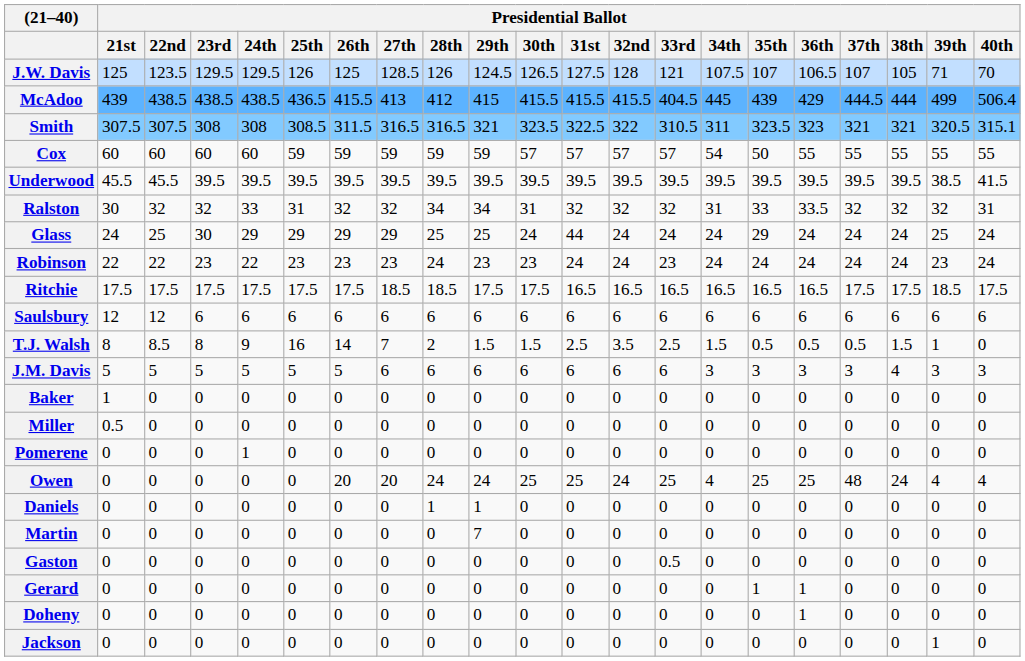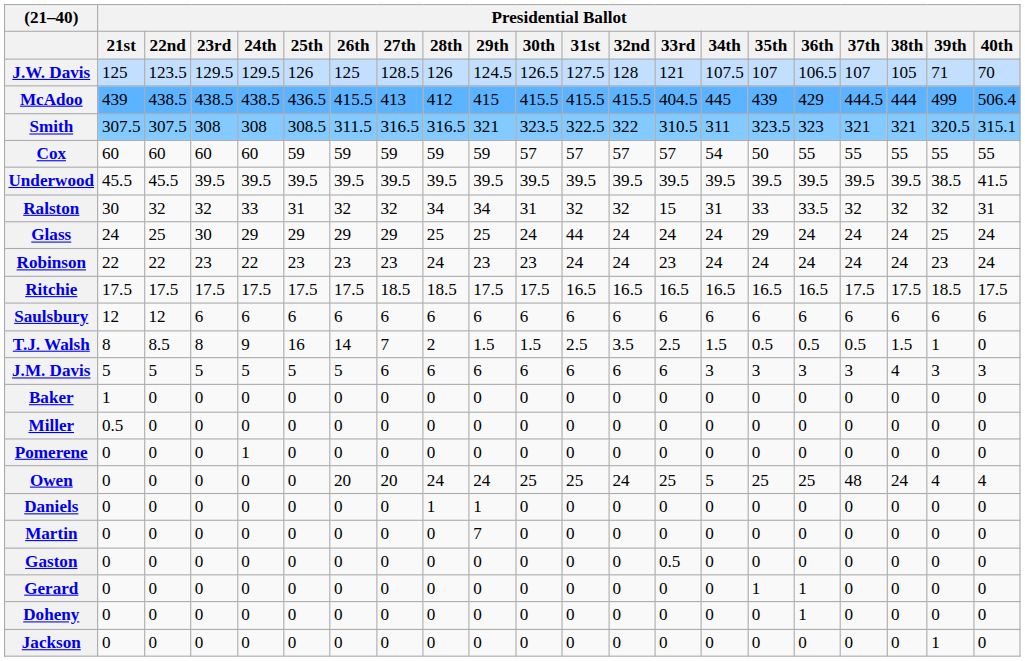 <table class="wikitable collapsible collapsed">
 <tr>
 <th>(21–40)</th>
 <th style="text-align:center" colspan="25"><strong>Presidential Ballot</strong></th>
 </tr>
 <tr>
 <th></th>
 <th>21st</th>
 <th>22nd</th>
 <th>23rd</th>
 <th>24th</th>
 <th>25th</th>
 <th>26th</th>
 <th>27th</th>
 <th>28th</th>
 <th>29th</th>
 <th>30th</th>
 <th>31st</th>
 <th>32nd</th>
 <th>33rd</th>
 <th>34th</th>
 <th>35th</th>
 <th>36th</th>
 <th>37th</th>
 <th>38th</th>
 <th>39th</th>
 <th>40th</th>
 </tr>
 <tr>
 <th><a href='#'>J.W. Davis</a></th>
 <td style="background:#c2dfff">125</td>
 <td style="background:#c2dfff">123.5</td>
 <td style="background:#c2dfff">129.5</td>
 <td style="background:#c2dfff">129.5</td>
 <td style="background:#c2dfff">126</td>
 <td style="background:#c2dfff">125</td>
 <td style="background:#c2dfff">128.5</td>
 <td style="background:#c2dfff">126</td>
 <td style="background:#c2dfff">124.5</td>
 <td style="background:#c2dfff">126.5</td>
 <td style="background:#c2dfff">127.5</td>
 <td style="background:#c2dfff">128</td>
 <td style="background:#c2dfff">121</td>
 <td style="background:#c2dfff">107.5</td>
 <td style="background:#c2dfff">107</td>
 <td style="background:#c2dfff">106.5</td>
 <td style="background:#c2dfff">107</td>
 <td style="background:#c2dfff">105</td>
 <td style="background:#c2dfff">71</td>
 <td style="background:#c2dfff">70</td>
 </tr>
 <tr>
 <th><a href='#'>McAdoo</a></th>
 <td style="background:#5cb3ff">439</td>
 <td style="background:#5cb3ff">438.5</td>
 <td style="background:#5cb3ff">438.5</td>
 <td style="background:#5cb3ff">438.5</td>
 <td style="background:#5cb3ff">436.5</td>
 <td style="background:#5cb3ff">415.5</td>
 <td style="background:#5cb3ff">413</td>
 <td style="background:#5cb3ff">412</td>
 <td style="background:#5cb3ff">415</td>
 <td style="background:#5cb3ff">415.5</td>
 <td style="background:#5cb3ff">415.5</td>
 <td style="background:#5cb3ff">415.5</td>
 <td style="background:#5cb3ff">404.5</td>
 <td style="background:#5cb3ff">445</td>
 <td style="background:#5cb3ff">439</td>
 <td style="background:#5cb3ff">429</td>
 <td style="background:#5cb3ff">444.5</td>
 <td style="background:#5cb3ff">444</td>
 <td style="background:#5cb3ff">499</td>
 <td style="background:#5cb3ff">506.4</td>
 </tr>
 <tr>
 <th><a href='#'>Smith</a></th>
 <td style="background:#82caff">307.5</td>
 <td style="background:#82caff">307.5</td>
 <td style="background:#82caff">308</td>
 <td style="background:#82caff">308</td>
 <td style="background:#82caff">308.5</td>
 <td style="background:#82caff">311.5</td>
 <td style="background:#82caff">316.5</td>
 <td style="background:#82caff">316.5</td>
 <td style="background:#82caff">321</td>
 <td style="background:#82caff">323.5</td>
 <td style="background:#82caff">322.5</td>
 <td style="background:#82caff">322</td>
 <td style="background:#82caff">310.5</td>
 <td style="background:#82caff">311</td>
 <td style="background:#82caff">323.5</td>
 <td style="background:#82caff">323</td>
 <td style="background:#82caff">321</td>
 <td style="background:#82caff">321</td>
 <td style="background:#82caff">320.5</td>
 <td style="background:#82caff">315.1</td>
 </tr>
 <tr>
 <th><a href='#'>Cox</a></th>
 <td>60</td>
 <td>60</td>
 <td>60</td>
 <td>60</td>
 <td>59</td>
 <td>59</td>
 <td>59</td>
 <td>59</td>
 <td>59</td>
 <td>57</td>
 <td>57</td>
 <td>57</td>
 <td>57</td>
 <td>54</td>
 <td>50</td>
 <td>55</td>
 <td>55</td>
 <td>55</td>
 <td>55</td>
 <td>55</td>
 </tr>
 <tr>
 <th><a href='#'>Underwood</a></th>
 <td>45.5</td>
 <td>45.5</td>
 <td>39.5</td>
 <td>39.5</td>
 <td>39.5</td>
 <td>39.5</td>
 <td>39.5</td>
 <td>39.5</td>
 <td>39.5</td>
 <td>39.5</td>
 <td>39.5</td>
 <td>39.5</td>
 <td>39.5</td>
 <td>39.5</td>
 <td>39.5</td>
 <td>39.5</td>
 <td>39.5</td>
 <td>39.5</td>
 <td>38.5</td>
 <td>41.5</td>
 </tr>
 <tr>
 <th><a href='#'>Ralston</a></th>
 <td>30</td>
 <td>32</td>
 <td>32</td>
 <td>33</td>
 <td>31</td>
 <td>32</td>
 <td>32</td>
 <td>34</td>
 <td>34</td>
 <td>31</td>
 <td>32</td>
 <td>32</td>
-<td>32</td>
+<td>15</td>
 <td>31</td>
 <td>33</td>
 <td>33.5</td>
 <td>32</td>
 <td>32</td>
 <td>32</td>
 <td>31</td>
 </tr>
 <tr>
 <th><a href='#'>Glass</a></th>
 <td>24</td>
 <td>25</td>
 <td>30</td>
 <td>29</td>
 <td>29</td>
 <td>29</td>
 <td>29</td>
 <td>25</td>
 <td>25</td>
 <td>24</td>
 <td>44</td>
 <td>24</td>
 <td>24</td>
 <td>24</td>
 <td>29</td>
 <td>24</td>
 <td>24</td>
 <td>24</td>
 <td>25</td>
 <td>24</td>
 </tr>
 <tr>
 <th><a href='#'>Robinson</a></th>
 <td>22</td>
 <td>22</td>
 <td>23</td>
 <td>22</td>
 <td>23</td>
 <td>23</td>
 <td>23</td>
 <td>24</td>
 <td>23</td>
 <td>23</td>
 <td>24</td>
 <td>24</td>
 <td>23</td>
 <td>24</td>
 <td>24</td>
 <td>24</td>
 <td>24</td>
 <td>24</td>
 <td>23</td>
 <td>24</td>
 </tr>
 <tr>
 <th><a href='#'>Ritchie</a></th>
 <td>17.5</td>
 <td>17.5</td>
 <td>17.5</td>
 <td>17.5</td>
 <td>17.5</td>
 <td>17.5</td>
 <td>18.5</td>
 <td>18.5</td>
 <td>17.5</td>
 <td>17.5</td>
 <td>16.5</td>
 <td>16.5</td>
 <td>16.5</td>
 <td>16.5</td>
 <td>16.5</td>
 <td>16.5</td>
 <td>17.5</td>
 <td>17.5</td>
 <td>18.5</td>
 <td>17.5</td>
 </tr>
 <tr>
 <th><a href='#'>Saulsbury</a></th>
 <td>12</td>
 <td>12</td>
 <td>6</td>
 <td>6</td>
 <td>6</td>
 <td>6</td>
 <td>6</td>
 <td>6</td>
 <td>6</td>
 <td>6</td>
 <td>6</td>
 <td>6</td>
 <td>6</td>
 <td>6</td>
 <td>6</td>
 <td>6</td>
 <td>6</td>
 <td>6</td>
 <td>6</td>
 <td>6</td>
 </tr>
 <tr>
 <th><a href='#'>T.J. Walsh</a></th>
 <td>8</td>
 <td>8.5</td>
 <td>8</td>
 <td>9</td>
 <td>16</td>
 <td>14</td>
 <td>7</td>
 <td>2</td>
 <td>1.5</td>
 <td>1.5</td>
 <td>2.5</td>
 <td>3.5</td>
 <td>2.5</td>
 <td>1.5</td>
 <td>0.5</td>
 <td>0.5</td>
 <td>0.5</td>
 <td>1.5</td>
 <td>1</td>
 <td>0</td>
 </tr>
 <tr>
 <th><a href='#'>J.M. Davis</a></th>
 <td>5</td>
 <td>5</td>
 <td>5</td>
 <td>5</td>
 <td>5</td>
 <td>5</td>
 <td>6</td>
 <td>6</td>
 <td>6</td>
 <td>6</td>
 <td>6</td>
 <td>6</td>
 <td>6</td>
 <td>3</td>
 <td>3</td>
 <td>3</td>
 <td>3</td>
 <td>4</td>
 <td>3</td>
 <td>3</td>
 </tr>
 <tr>
 <th><a href='#'>Baker</a></th>
 <td>1</td>
 <td>0</td>
 <td>0</td>
 <td>0</td>
 <td>0</td>
 <td>0</td>
 <td>0</td>
 <td>0</td>
 <td>0</td>
 <td>0</td>
 <td>0</td>
 <td>0</td>
 <td>0</td>
 <td>0</td>
 <td>0</td>
 <td>0</td>
 <td>0</td>
 <td>0</td>
 <td>0</td>
 <td>0</td>
 </tr>
 <tr>
 <th><a href='#'>Miller</a></th>
 <td>0.5</td>
 <td>0</td>
 <td>0</td>
 <td>0</td>
 <td>0</td>
 <td>0</td>
 <td>0</td>
 <td>0</td>
 <td>0</td>
 <td>0</td>
 <td>0</td>
 <td>0</td>
 <td>0</td>
 <td>0</td>
 <td>0</td>
 <td>0</td>
 <td>0</td>
 <td>0</td>
 <td>0</td>
 <td>0</td>
 </tr>
 <tr>
 <th><a href='#'>Pomerene</a></th>
 <td>0</td>
 <td>0</td>
 <td>0</td>
 <td>1</td>
 <td>0</td>
 <td>0</td>
 <td>0</td>
 <td>0</td>
 <td>0</td>
 <td>0</td>
 <td>0</td>
 <td>0</td>
 <td>0</td>
 <td>0</td>
 <td>0</td>
 <td>0</td>
 <td>0</td>
 <td>0</td>
 <td>0</td>
 <td>0</td>
 </tr>
 <tr>
 <th><a href='#'>Owen</a></th>
 <td>0</td>
 <td>0</td>
 <td>0</td>
 <td>0</td>
 <td>0</td>
 <td>20</td>
 <td>20</td>
 <td>24</td>
 <td>24</td>
 <td>25</td>
 <td>25</td>
 <td>24</td>
 <td>25</td>
-<td>4</td>
+<td>5</td>
 <td>25</td>
 <td>25</td>
 <td>48</td>
 <td>24</td>
 <td>4</td>
 <td>4</td>
 </tr>
 <tr>
 <th><a href='#'>Daniels</a></th>
 <td>0</td>
 <td>0</td>
 <td>0</td>
 <td>0</td>
 <td>0</td>
 <td>0</td>
 <td>0</td>
 <td>1</td>
 <td>1</td>
 <td>0</td>
 <td>0</td>
 <td>0</td>
 <td>0</td>
 <td>0</td>
 <td>0</td>
 <td>0</td>
 <td>0</td>
 <td>0</td>
 <td>0</td>
 <td>0</td>
 </tr>
 <tr>
 <th><a href='#'>Martin</a></th>
 <td>0</td>
 <td>0</td>
 <td>0</td>
 <td>0</td>
 <td>0</td>
 <td>0</td>
 <td>0</td>
 <td>0</td>
 <td>7</td>
 <td>0</td>
 <td>0</td>
 <td>0</td>
 <td>0</td>
 <td>0</td>
 <td>0</td>
 <td>0</td>
 <td>0</td>
 <td>0</td>
 <td>0</td>
 <td>0</td>
 </tr>
 <tr>
 <th><a href='#'>Gaston</a></th>
 <td>0</td>
 <td>0</td>
 <td>0</td>
 <td>0</td>
 <td>0</td>
 <td>0</td>
 <td>0</td>
 <td>0</td>
 <td>0</td>
 <td>0</td>
 <td>0</td>
 <td>0</td>
 <td>0.5</td>
 <td>0</td>
 <td>0</td>
 <td>0</td>
 <td>0</td>
 <td>0</td>
 <td>0</td>
 <td>0</td>
 </tr>
 <tr>
 <th><a href='#'>Gerard</a></th>
 <td>0</td>
 <td>0</td>
 <td>0</td>
 <td>0</td>
 <td>0</td>
 <td>0</td>
 <td>0</td>
 <td>0</td>
 <td>0</td>
 <td>0</td>
 <td>0</td>
 <td>0</td>
 <td>0</td>
 <td>0</td>
 <td>1</td>
 <td>1</td>
 <td>0</td>
 <td>0</td>
 <td>0</td>
 <td>0</td>
 </tr>
 <tr>
 <th><a href='#'>Doheny</a></th>
 <td>0</td>
 <td>0</td>
 <td>0</td>
 <td>0</td>
 <td>0</td>
 <td>0</td>
 <td>0</td>
 <td>0</td>
 <td>0</td>
 <td>0</td>
 <td>0</td>
 <td>0</td>
 <td>0</td>
 <td>0</td>
 <td>0</td>
 <td>1</td>
 <td>0</td>
 <td>0</td>
 <td>0</td>
 <td>0</td>
 </tr>
 <tr>
 <th><a href='#'>Jackson</a></th>
 <td>0</td>
 <td>0</td>
 <td>0</td>
 <td>0</td>
 <td>0</td>
 <td>0</td>
 <td>0</td>
 <td>0</td>
 <td>0</td>
 <td>0</td>
 <td>0</td>
 <td>0</td>
 <td>0</td>
 <td>0</td>
 <td>0</td>
 <td>0</td>
 <td>0</td>
 <td>0</td>
 <td>1</td>
 <td>0</td>
 </tr>
 </table>
